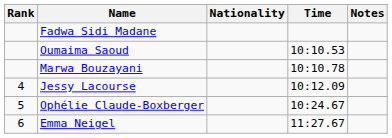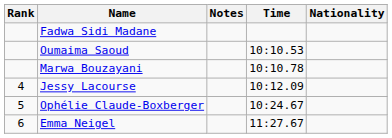 <table class="wikitable sortable" style="text-align:center;font-size:95%">
 <tr>
 <th>Rank</th>
 <th>Name</th>
+<th>Notes</th>
+<th>Time</th>
 <th>Nationality</th>
-<th>Time</th>
-<th>Notes</th>
 </tr>
 <tr>
 <td></td>
 <td align=left><a href='#'>Fadwa Sidi Madane</a></td>
-<td align=left></td>
 <td></td>
 <td></td>
+<td align=left></td>
 </tr>
 <tr>
 <td></td>
 <td align=left><a href='#'>Oumaima Saoud</a></td>
+<td></td>
+<td>10:10.53</td>
 <td align=left></td>
-<td>10:10.53</td>
-<td></td>
 </tr>
 <tr>
 <td></td>
 <td align=left><a href='#'>Marwa Bouzayani</a></td>
+<td></td>
+<td>10:10.78</td>
 <td align=left></td>
-<td>10:10.78</td>
-<td></td>
 </tr>
 <tr>
 <td>4</td>
 <td align=left><a href='#'>Jessy Lacourse</a></td>
+<td></td>
+<td>10:12.09</td>
 <td align=left></td>
-<td>10:12.09</td>
-<td></td>
 </tr>
 <tr>
 <td>5</td>
 <td align=left><a href='#'>Ophélie Claude-Boxberger</a></td>
+<td></td>
+<td>10:24.67</td>
 <td align=left></td>
-<td>10:24.67</td>
-<td></td>
 </tr>
 <tr>
 <td>6</td>
 <td align=left><a href='#'>Emma Neigel</a></td>
+<td></td>
+<td>11:27.67</td>
 <td align=left></td>
-<td>11:27.67</td>
-<td></td>
 </tr>
 </table>
